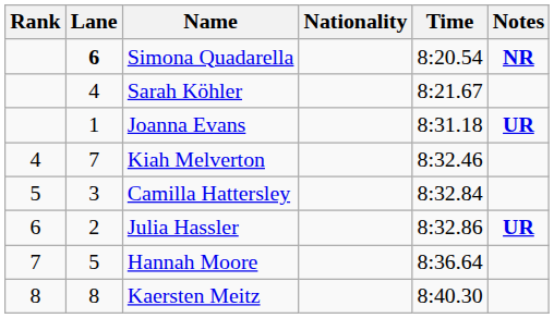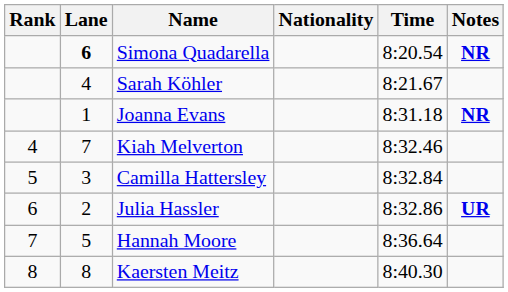 <table class="wikitable sortable" style="text-align:center">
 <tr>
 <th>Rank</th>
 <th>Lane</th>
 <th>Name</th>
 <th>Nationality</th>
 <th>Time</th>
 <th>Notes</th>
 </tr>
 <tr>
 <td></td>
 <td><strong>6</strong></td>
 <td align="left"><a href='#'>Simona Quadarella</a></td>
 <td align="left"></td>
 <td>8:20.54</td>
 <td><strong><a href='#'>NR</a></strong></td>
 </tr>
 <tr>
 <td></td>
 <td>4</td>
 <td align="left"><a href='#'>Sarah Köhler</a></td>
 <td align="left"></td>
 <td>8:21.67</td>
 <td></td>
 </tr>
 <tr>
 <td></td>
 <td>1</td>
 <td align="left"><a href='#'>Joanna Evans</a></td>
 <td align="left"></td>
 <td>8:31.18</td>
-<td><strong><a href='#'>UR</a></strong></td>
+<td><strong><a href='#'>NR</a></strong></td>
 </tr>
 <tr>
 <td>4</td>
 <td>7</td>
 <td align="left"><a href='#'>Kiah Melverton</a></td>
 <td align="left"></td>
 <td>8:32.46</td>
 <td></td>
 </tr>
 <tr>
 <td>5</td>
 <td>3</td>
 <td align="left"><a href='#'>Camilla Hattersley</a></td>
 <td align="left"></td>
 <td>8:32.84</td>
 <td></td>
 </tr>
 <tr>
 <td>6</td>
 <td>2</td>
 <td align="left"><a href='#'>Julia Hassler</a></td>
 <td align="left"></td>
 <td>8:32.86</td>
 <td><strong><a href='#'>UR</a></strong></td>
 </tr>
 <tr>
 <td>7</td>
 <td>5</td>
 <td align="left"><a href='#'>Hannah Moore</a></td>
 <td align="left"></td>
 <td>8:36.64</td>
 <td></td>
 </tr>
 <tr>
 <td>8</td>
 <td>8</td>
 <td align="left"><a href='#'>Kaersten Meitz</a></td>
 <td align="left"></td>
 <td>8:40.30</td>
 <td></td>
 </tr>
 </table>
